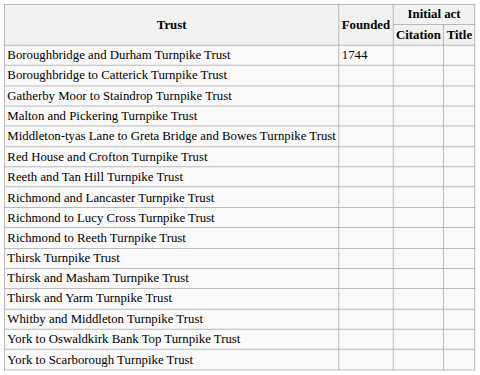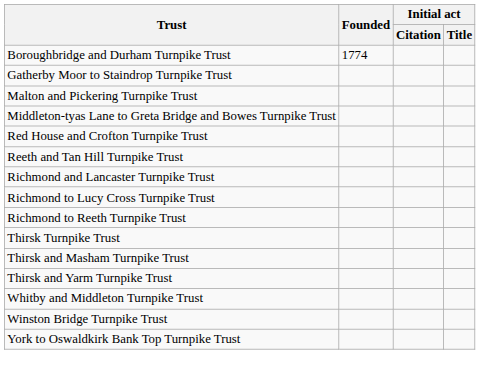 <table class="wikitable sortable">
 <tr>
 <th rowspan=2>Trust</th>
 <th rowspan=2>Founded</th>
 <th colspan=2>Initial act</th>
 </tr>
 <tr>
 <th>Citation</th>
 <th>Title</th>
 </tr>
 <tr>
 <td>Boroughbridge and Durham Turnpike Trust</td>
-<td>1744</td>
-<td></td>
-<td></td>
-</tr>
-<tr>
-<td>Boroughbridge to Catterick Turnpike Trust</td>
-<td></td>
+<td>1774</td>
 <td></td>
 <td></td>
 </tr>
 <tr>
 <td>Gatherby Moor to Staindrop Turnpike Trust</td>
 <td></td>
 <td></td>
 <td></td>
 </tr>
 <tr>
 <td>Malton and Pickering Turnpike Trust</td>
 <td></td>
 <td></td>
 <td></td>
 </tr>
 <tr>
 <td>Middleton-tyas Lane to Greta Bridge and Bowes Turnpike Trust</td>
 <td></td>
 <td></td>
 <td></td>
 </tr>
 <tr>
 <td>Red House and Crofton Turnpike Trust</td>
 <td></td>
 <td></td>
 <td></td>
 </tr>
 <tr>
 <td>Reeth and Tan Hill Turnpike Trust</td>
 <td></td>
 <td></td>
 <td></td>
 </tr>
 <tr>
 <td>Richmond and Lancaster Turnpike Trust</td>
 <td></td>
 <td></td>
 <td></td>
 </tr>
 <tr>
 <td>Richmond to Lucy Cross Turnpike Trust</td>
 <td></td>
 <td></td>
 <td></td>
 </tr>
 <tr>
 <td>Richmond to Reeth Turnpike Trust</td>
 <td></td>
 <td></td>
 <td></td>
 </tr>
 <tr>
 <td>Thirsk Turnpike Trust</td>
 <td></td>
 <td></td>
 <td></td>
 </tr>
 <tr>
 <td>Thirsk and Masham Turnpike Trust</td>
 <td></td>
 <td></td>
 <td></td>
 </tr>
 <tr>
 <td>Thirsk and Yarm Turnpike Trust</td>
 <td></td>
 <td></td>
 <td></td>
 </tr>
 <tr>
 <td>Whitby and Middleton Turnpike Trust</td>
 <td></td>
 <td></td>
 <td></td>
 </tr>
 <tr>
+<td>Winston Bridge Turnpike Trust</td>
+<td></td>
+<td></td>
+<td></td>
+</tr>
+<tr>
 <td>York to Oswaldkirk Bank Top Turnpike Trust</td>
 <td></td>
 <td></td>
 <td></td>
 </tr>
-<tr>
-<td>York to Scarborough Turnpike Trust</td>
-<td></td>
-<td></td>
-<td></td>
-</tr>
 </table>
